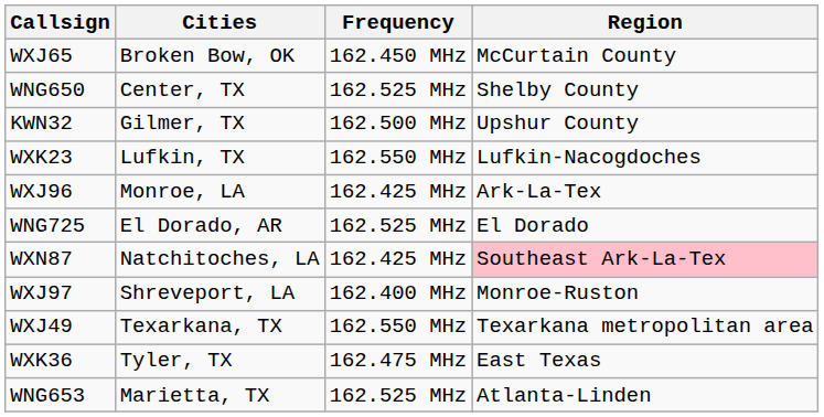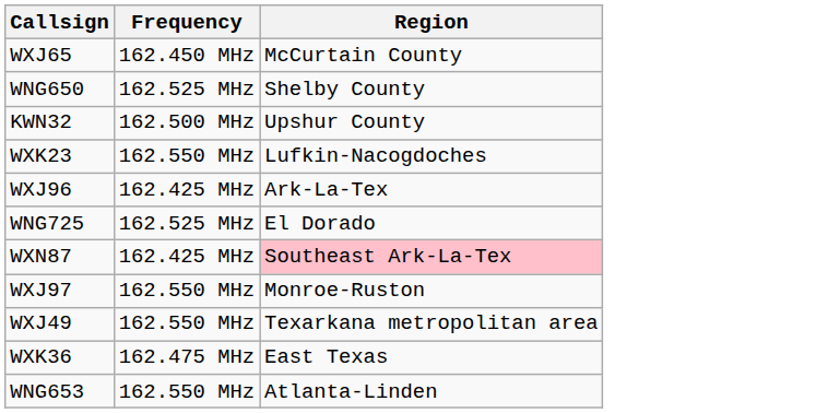 <table class="wikitable sortable">
 <tr>
 <th>Callsign</th>
-<th>Cities</th>
 <th>Frequency</th>
 <th>Region</th>
 </tr>
 <tr>
 <td>WXJ65</td>
-<td>Broken Bow, OK</td>
 <td>162.450 MHz</td>
 <td>McCurtain County</td>
 </tr>
 <tr>
 <td>WNG650</td>
-<td>Center, TX</td>
 <td>162.525 MHz</td>
 <td>Shelby County</td>
 </tr>
 <tr>
 <td>KWN32</td>
-<td>Gilmer, TX</td>
 <td>162.500 MHz</td>
 <td>Upshur County</td>
 </tr>
 <tr>
 <td>WXK23</td>
-<td>Lufkin, TX</td>
 <td>162.550 MHz</td>
 <td>Lufkin-Nacogdoches</td>
 </tr>
 <tr>
 <td>WXJ96</td>
-<td>Monroe, LA</td>
 <td>162.425 MHz</td>
 <td>Ark-La-Tex</td>
 </tr>
 <tr>
 <td>WNG725</td>
-<td>El Dorado, AR</td>
 <td>162.525 MHz</td>
 <td>El Dorado</td>
 </tr>
 <tr>
 <td>WXN87</td>
-<td>Natchitoches, LA</td>
 <td>162.425 MHz</td>
 <td style="background: pink;">Southeast Ark-La-Tex</td>
 </tr>
 <tr>
 <td>WXJ97</td>
-<td>Shreveport, LA</td>
-<td>162.400 MHz</td>
+<td>162.550 MHz</td>
 <td>Monroe-Ruston</td>
 </tr>
 <tr>
 <td>WXJ49</td>
-<td>Texarkana, TX</td>
 <td>162.550 MHz</td>
 <td>Texarkana metropolitan area</td>
 </tr>
 <tr>
 <td>WXK36</td>
-<td>Tyler, TX</td>
 <td>162.475 MHz</td>
 <td>East Texas</td>
 </tr>
 <tr>
 <td>WNG653</td>
-<td>Marietta, TX</td>
-<td>162.525 MHz</td>
+<td>162.550 MHz</td>
 <td>Atlanta-Linden</td>
 </tr>
 </table>
